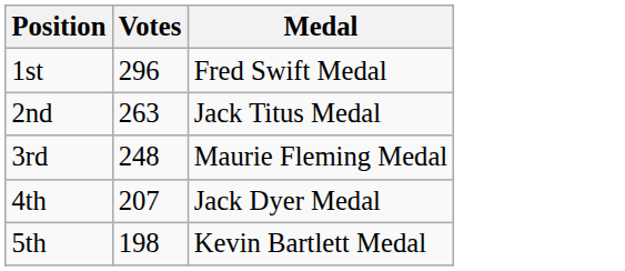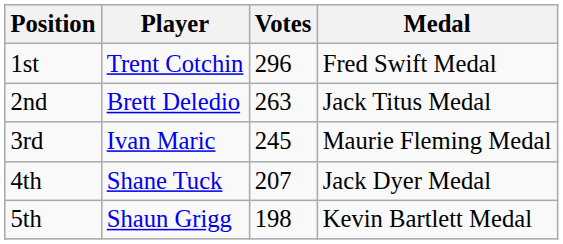 <table class="wikitable">
 <tr>
 <th>Position</th>
+<th>Player</th>
 <th>Votes</th>
 <th>Medal</th>
 </tr>
 <tr>
 <td>1st</td>
+<td><a href='#'>Trent Cotchin</a></td>
 <td>296</td>
 <td>Fred Swift Medal</td>
 </tr>
 <tr>
 <td>2nd</td>
+<td><a href='#'>Brett Deledio</a></td>
 <td>263</td>
 <td>Jack Titus Medal</td>
 </tr>
 <tr>
 <td>3rd</td>
-<td>248</td>
+<td><a href='#'>Ivan Maric</a></td>
+<td>245</td>
 <td>Maurie Fleming Medal</td>
 </tr>
 <tr>
 <td>4th</td>
+<td><a href='#'>Shane Tuck</a></td>
 <td>207</td>
 <td>Jack Dyer Medal</td>
 </tr>
 <tr>
 <td>5th</td>
+<td><a href='#'>Shaun Grigg</a></td>
 <td>198</td>
 <td>Kevin Bartlett Medal</td>
 </tr>
 </table>
